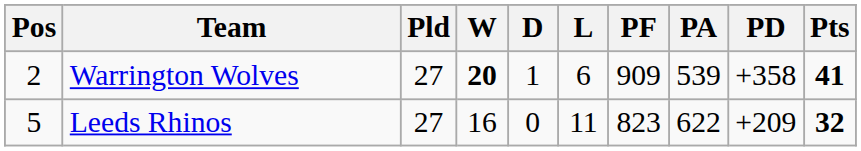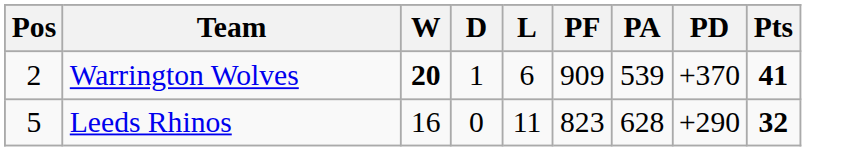 <table class="wikitable" style="text-align:center;">
 <tr>
 <th width="20" abbr="Position">Pos</th>
 <th width="175">Team</th>
-<th width="20" abbr="Played">Pld</th>
 <th width="20 "abbr="Won">W</th>
 <th width="20" abbr="Drawn">D</th>
 <th width="20" abbr="Lost">L</th>
 <th width="25" abbr="Points for">PF</th>
 <th width="25" abbr="Points against">PA</th>
 <th width="25" abbr="Points difference">PD</th>
 <th width="20" abbr="Points">Pts</th>
 </tr>
 <tr>
 <td>2</td>
 <td style="text-align:left;"> <a href='#'>Warrington Wolves</a></td>
-<td>27</td>
 <td><strong>20</strong></td>
 <td>1</td>
 <td>6</td>
 <td>909</td>
 <td>539</td>
-<td>+358</td>
+<td>+370</td>
 <td><strong>41</strong></td>
 </tr>
 <tr>
 <td>5</td>
 <td style="text-align:left;"> <a href='#'>Leeds Rhinos</a></td>
-<td>27</td>
 <td>16</td>
 <td>0</td>
 <td>11</td>
 <td>823</td>
-<td>622</td>
-<td>+209</td>
+<td>628</td>
+<td>+290</td>
 <td><strong>32</strong></td>
 </tr>
 </table>
